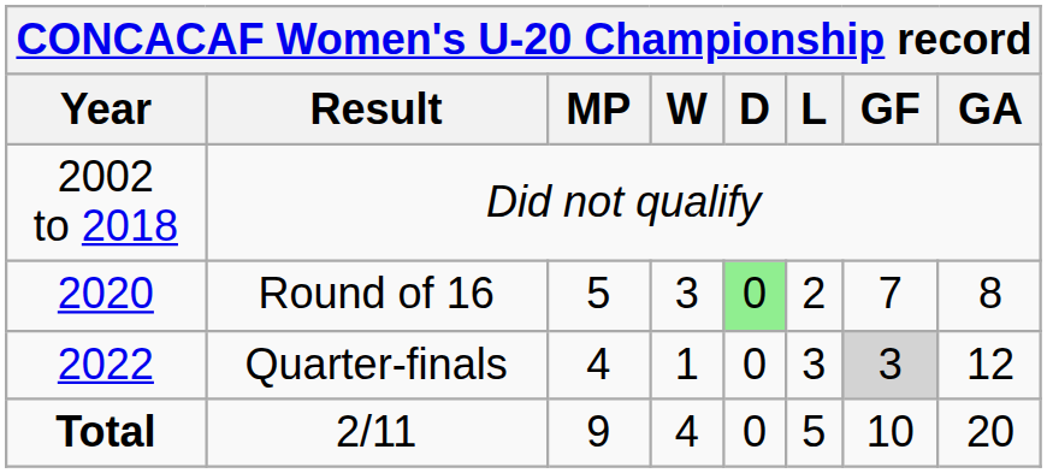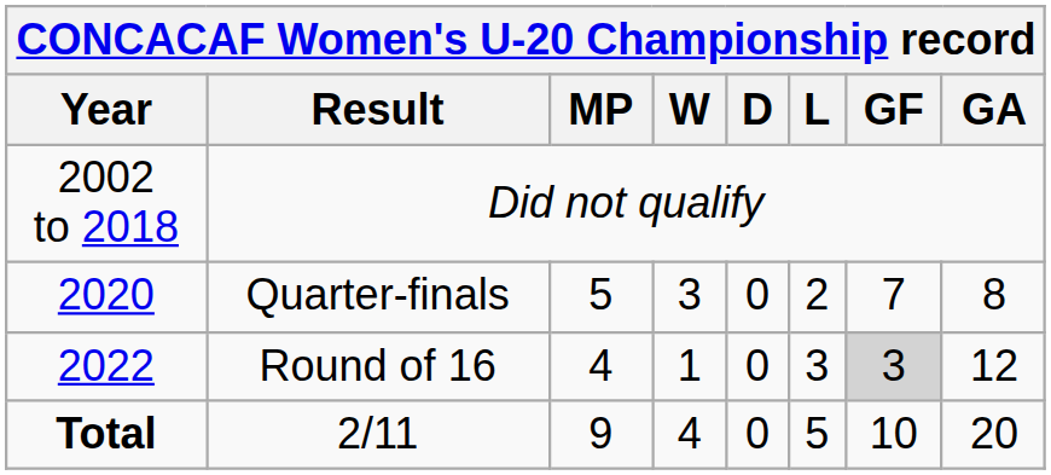 <table class="wikitable" style="text-align: center;">
 <tr>
 <th colspan=20><a href='#'>CONCACAF Women's U-20 Championship</a> record</th>
 </tr>
 <tr>
 <th>Year</th>
 <th>Result</th>
 <th>MP</th>
 <th>W</th>
 <th>D</th>
 <th>L</th>
 <th>GF</th>
 <th>GA</th>
 </tr>
 <tr>
 <td> 2002<br>to  <a href='#'>2018</a></td>
 <td colspan=9><em>Did not qualify</em></td>
 </tr>
 <tr>
 <td> <a href='#'>2020</a></td>
-<td>Round of 16</td>
+<td>Quarter-finals</td>
 <td>5</td>
 <td>3</td>
-<td style="background: lightgreen;">0</td>
+<td>0</td>
 <td>2</td>
 <td>7</td>
 <td>8</td>
 </tr>
 <tr>
 <td> <a href='#'>2022</a></td>
-<td>Quarter-finals</td>
+<td>Round of 16</td>
 <td>4</td>
 <td>1</td>
 <td>0</td>
 <td>3</td>
 <td style="background: lightgrey;">3</td>
 <td>12</td>
 </tr>
 <tr>
 <td><strong>Total</strong></td>
 <td>2/11</td>
 <td>9</td>
 <td>4</td>
 <td>0</td>
 <td>5</td>
 <td>10</td>
 <td>20</td>
 </tr>
 </table>
